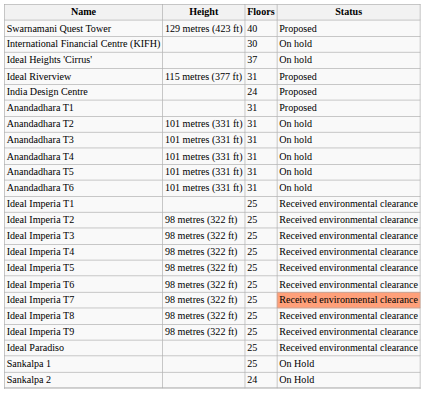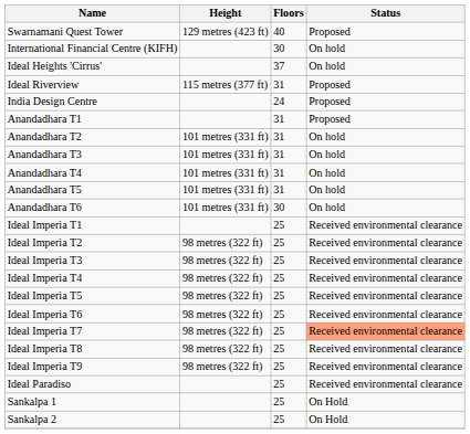 <table class="wikitable sortable">
 <tr>
 <th>Name</th>
 <th>Height</th>
 <th>Floors</th>
 <th>Status</th>
 </tr>
 <tr>
 <td>Swarnamani Quest Tower</td>
 <td>129 metres (423 ft)</td>
 <td>40</td>
 <td>Proposed</td>
 </tr>
 <tr>
 <td>International Financial Centre (KIFH)</td>
 <td></td>
 <td>30</td>
 <td>On hold</td>
 </tr>
 <tr>
 <td>Ideal Heights 'Cirrus'</td>
 <td></td>
 <td>37</td>
 <td>On hold</td>
 </tr>
 <tr>
 <td>Ideal Riverview</td>
 <td>115 metres (377 ft)</td>
 <td>31</td>
 <td>Proposed</td>
 </tr>
 <tr>
 <td>India Design Centre</td>
 <td></td>
 <td>24</td>
 <td>Proposed</td>
 </tr>
 <tr>
 <td>Anandadhara T1</td>
 <td></td>
 <td>31</td>
 <td>Proposed</td>
 </tr>
 <tr>
 <td>Anandadhara T2</td>
 <td>101 metres (331 ft)</td>
 <td>31</td>
 <td>On hold</td>
 </tr>
 <tr>
 <td>Anandadhara T3</td>
 <td>101 metres (331 ft)</td>
 <td>31</td>
 <td>On hold</td>
 </tr>
 <tr>
 <td>Anandadhara T4</td>
 <td>101 metres (331 ft)</td>
 <td>31</td>
 <td>On hold</td>
 </tr>
 <tr>
 <td>Anandadhara T5</td>
 <td>101 metres (331 ft)</td>
 <td>31</td>
 <td>On hold</td>
 </tr>
 <tr>
 <td>Anandadhara T6</td>
 <td>101 metres (331 ft)</td>
-<td>31</td>
+<td>30</td>
 <td>On hold</td>
 </tr>
 <tr>
 <td>Ideal Imperia T1</td>
 <td></td>
 <td>25</td>
 <td>Received environmental clearance</td>
 </tr>
 <tr>
 <td>Ideal Imperia T2</td>
 <td>98 metres (322 ft)</td>
 <td>25</td>
 <td>Received environmental clearance</td>
 </tr>
 <tr>
 <td>Ideal Imperia T3</td>
 <td>98 metres (322 ft)</td>
 <td>25</td>
 <td>Received environmental clearance</td>
 </tr>
 <tr>
 <td>Ideal Imperia T4</td>
 <td>98 metres (322 ft)</td>
 <td>25</td>
 <td>Received environmental clearance</td>
 </tr>
 <tr>
 <td>Ideal Imperia T5</td>
 <td>98 metres (322 ft)</td>
 <td>25</td>
 <td>Received environmental clearance</td>
 </tr>
 <tr>
 <td>Ideal Imperia T6</td>
 <td>98 metres (322 ft)</td>
 <td>25</td>
 <td>Received environmental clearance</td>
 </tr>
 <tr>
 <td>Ideal Imperia T7</td>
 <td>98 metres (322 ft)</td>
 <td>25</td>
 <td style="background: lightsalmon;">Received environmental clearance</td>
 </tr>
 <tr>
 <td>Ideal Imperia T8</td>
 <td>98 metres (322 ft)</td>
 <td>25</td>
 <td>Received environmental clearance</td>
 </tr>
 <tr>
 <td>Ideal Imperia T9</td>
 <td>98 metres (322 ft)</td>
 <td>25</td>
 <td>Received environmental clearance</td>
 </tr>
 <tr>
 <td>Ideal Paradiso</td>
 <td></td>
 <td>25</td>
 <td>Received environmental clearance</td>
 </tr>
 <tr>
 <td>Sankalpa 1</td>
 <td></td>
 <td>25</td>
 <td>On Hold</td>
 </tr>
 <tr>
 <td>Sankalpa 2</td>
 <td></td>
-<td>24</td>
+<td>25</td>
 <td>On Hold</td>
 </tr>
 <tr>
 </tr>
 <tr>
 </tr>
 </table>
